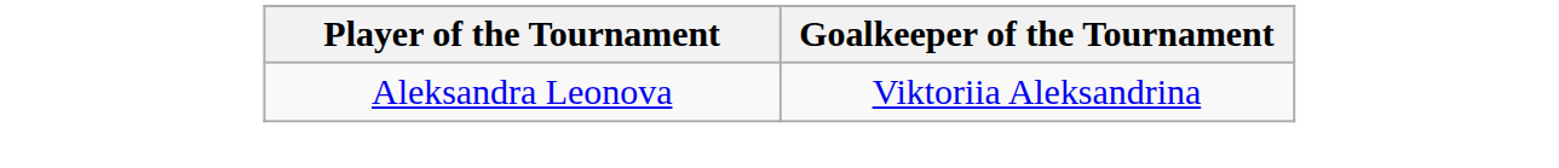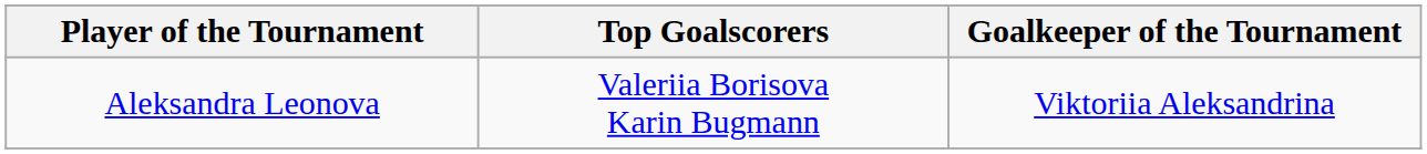 <table class=wikitable style="margin:auto; text-align:center">
 <tr>
 <th style="width: 220px;">Player of the Tournament</th>
+<th style="width: 220px;">Top Goalscorers</th>
 <th style="width: 220px;">Goalkeeper of the Tournament</th>
 </tr>
 <tr>
 <td> <a href='#'>Aleksandra Leonova</a></td>
+<td> <a href='#'>Valeriia Borisova</a><br> <a href='#'>Karin Bugmann</a></td>
 <td> <a href='#'>Viktoriia Aleksandrina</a></td>
 </tr>
 </table>
